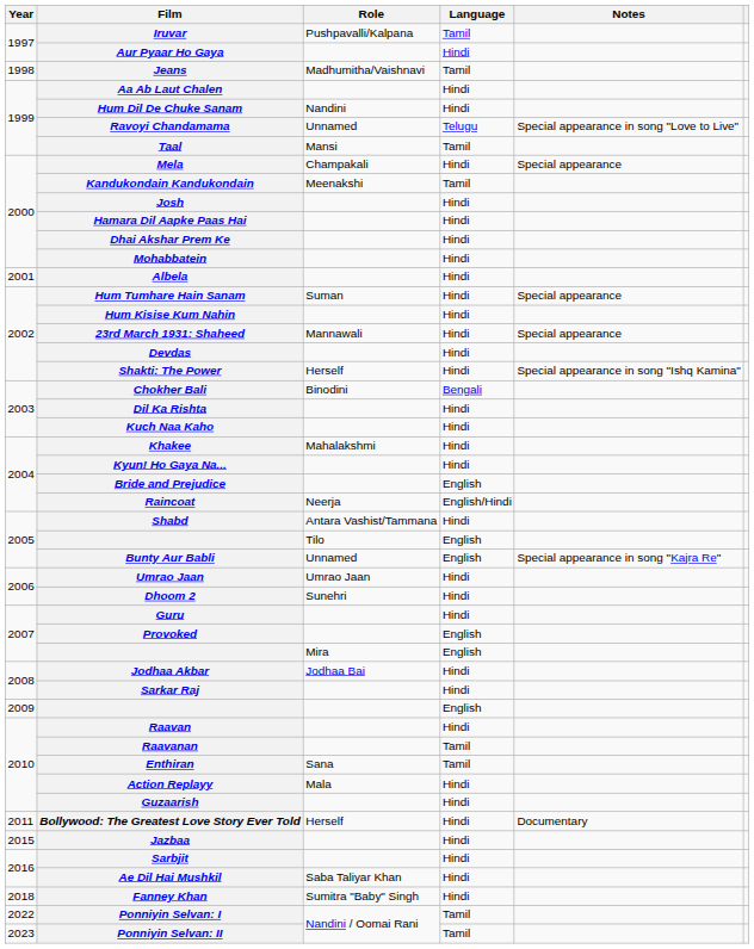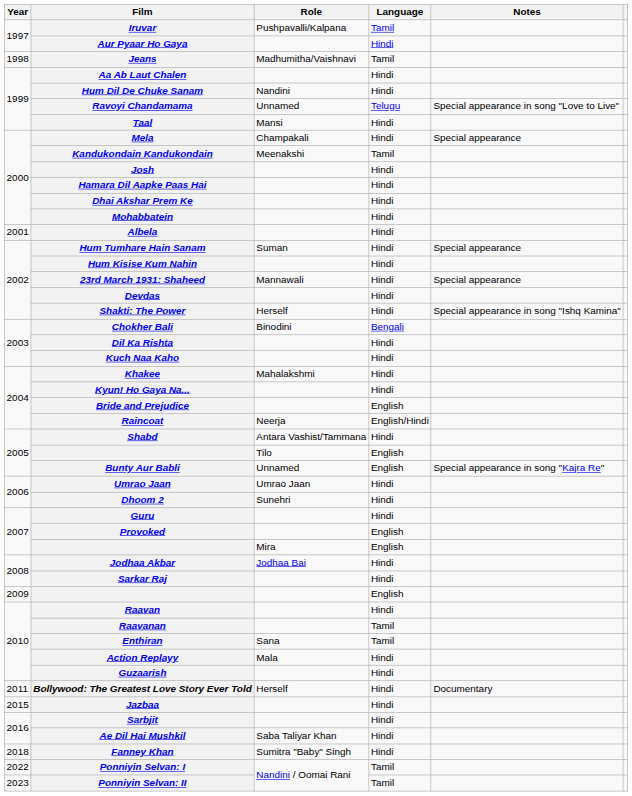 <table class="wikitable plainrowheaders sortable" style="margin-right: 0;">
 <tr>
 <th scope="col">Year</th>
 <th scope="col">Film</th>
 <th scope="col">Role</th>
 <th scope="col">Language</th>
 <th scope="col" class="unsortable">Notes</th>
 <th scope="col" class="unsortable"></th>
 </tr>
 <tr>
 <td rowspan="2">1997</td>
 <th scope="row"><em><a href='#'>Iruvar</a></em></th>
 <td>Pushpavalli/Kalpana</td>
 <td><a href='#'>Tamil</a></td>
 <td></td>
 <td style="text-align: center;"></td>
 </tr>
 <tr>
 <th scope="row"><em><a href='#'>Aur Pyaar Ho Gaya</a></em></th>
 <td></td>
 <td><a href='#'>Hindi</a></td>
 <td></td>
 <td style="text-align: center;"></td>
 </tr>
 <tr>
 <td>1998</td>
 <th scope="row"><em><a href='#'>Jeans</a></em></th>
 <td>Madhumitha/Vaishnavi</td>
 <td>Tamil</td>
 <td></td>
 <td style="text-align: center;"></td>
 </tr>
 <tr>
 <td rowspan="4">1999</td>
 <th scope="row"><em><a href='#'>Aa Ab Laut Chalen</a></em></th>
 <td></td>
 <td>Hindi</td>
 <td></td>
 <td style="text-align: center;"></td>
 </tr>
 <tr>
 <th scope="row"><em><a href='#'>Hum Dil De Chuke Sanam</a></em></th>
 <td>Nandini</td>
 <td>Hindi</td>
 <td></td>
 <td style="text-align: center;"></td>
 </tr>
 <tr>
 <th scope="row"><em><a href='#'>Ravoyi Chandamama</a></em></th>
 <td>Unnamed</td>
 <td><a href='#'>Telugu</a></td>
 <td>Special appearance in song "Love to Live"</td>
 <td style="text-align: center;"></td>
 </tr>
 <tr>
 <th scope="row"><em><a href='#'>Taal</a></em></th>
 <td>Mansi</td>
-<td>Tamil</td>
+<td>Hindi</td>
 <td></td>
 <td style="text-align: center;"></td>
 </tr>
 <tr>
 <td rowspan="6">2000</td>
 <th scope="row"><em><a href='#'>Mela</a></em></th>
 <td>Champakali</td>
 <td>Hindi</td>
 <td>Special appearance</td>
 <td style="text-align: center;"></td>
 </tr>
 <tr>
 <th scope="row"><em><a href='#'>Kandukondain Kandukondain</a></em></th>
 <td>Meenakshi</td>
 <td>Tamil</td>
 <td></td>
 <td style="text-align: center;"></td>
 </tr>
 <tr>
 <th scope="row"><em><a href='#'>Josh</a></em></th>
 <td></td>
 <td>Hindi</td>
 <td></td>
 <td style="text-align: center;"></td>
 </tr>
 <tr>
 <th scope="row"><em><a href='#'>Hamara Dil Aapke Paas Hai</a></em></th>
 <td></td>
 <td>Hindi</td>
 <td></td>
 <td style="text-align: center;"></td>
 </tr>
 <tr>
 <th scope="row"><em><a href='#'>Dhai Akshar Prem Ke</a></em></th>
 <td></td>
 <td>Hindi</td>
 <td></td>
 <td style="text-align: center;"></td>
 </tr>
 <tr>
 <th scope="row"><em><a href='#'>Mohabbatein</a></em></th>
 <td></td>
 <td>Hindi</td>
 <td></td>
 <td style="text-align: center;"></td>
 </tr>
 <tr>
 <td>2001</td>
 <th scope="row"><em><a href='#'>Albela</a></em></th>
 <td></td>
 <td>Hindi</td>
 <td></td>
 <td style="text-align: center;"></td>
 </tr>
 <tr>
 <td rowspan="5">2002</td>
 <th scope="row"><em><a href='#'>Hum Tumhare Hain Sanam</a></em></th>
 <td>Suman</td>
 <td>Hindi</td>
 <td>Special appearance</td>
 <td style="text-align: center;"></td>
 </tr>
 <tr>
 <th scope="row"><em><a href='#'>Hum Kisise Kum Nahin</a></em></th>
 <td></td>
 <td>Hindi</td>
 <td></td>
 <td style="text-align: center;"></td>
 </tr>
 <tr>
 <th scope="row"><em><a href='#'>23rd March 1931: Shaheed</a></em></th>
 <td>Mannawali</td>
 <td>Hindi</td>
 <td>Special appearance</td>
 <td style="text-align: center;"></td>
 </tr>
 <tr>
 <th scope="row"><em><a href='#'>Devdas</a></em></th>
 <td></td>
 <td>Hindi</td>
 <td></td>
 <td style="text-align: center;"></td>
 </tr>
 <tr>
 <th scope="row"><em><a href='#'>Shakti: The Power</a></em></th>
 <td>Herself</td>
 <td>Hindi</td>
 <td>Special appearance in song "Ishq Kamina"</td>
 <td style="text-align: center;"></td>
 </tr>
 <tr>
 <td rowspan="3">2003</td>
 <th scope="row"><em><a href='#'>Chokher Bali</a></em></th>
 <td>Binodini</td>
 <td><a href='#'>Bengali</a></td>
 <td></td>
 <td style="text-align: center;"></td>
 </tr>
 <tr>
 <th scope="row"><em><a href='#'>Dil Ka Rishta</a></em></th>
 <td></td>
 <td>Hindi</td>
 <td></td>
 <td style="text-align: center;"></td>
 </tr>
 <tr>
 <th scope="row"><em><a href='#'>Kuch Naa Kaho</a></em></th>
 <td></td>
 <td>Hindi</td>
 <td></td>
 <td style="text-align: center;"></td>
 </tr>
 <tr>
 <td rowspan="4">2004</td>
 <th scope="row"><em><a href='#'>Khakee</a></em></th>
 <td>Mahalakshmi</td>
 <td>Hindi</td>
 <td></td>
 <td style="text-align: center;"></td>
 </tr>
 <tr>
 <th scope="row"><em><a href='#'>Kyun! Ho Gaya Na...</a></em></th>
 <td></td>
 <td>Hindi</td>
 <td></td>
 <td style="text-align: center;"></td>
 </tr>
 <tr>
 <th scope="row"><em><a href='#'>Bride and Prejudice</a></em></th>
 <td></td>
 <td>English</td>
 <td></td>
 <td style="text-align: center;"></td>
 </tr>
 <tr>
 <th scope="row"><em><a href='#'>Raincoat</a></em></th>
 <td>Neerja</td>
 <td>English/Hindi</td>
 <td></td>
 <td style="text-align: center;"></td>
 </tr>
 <tr>
 <td rowspan="3">2005</td>
 <th scope="row"><em><a href='#'>Shabd</a></em></th>
 <td>Antara Vashist/Tammana</td>
 <td>Hindi</td>
 <td></td>
 <td style="text-align: center;"></td>
 </tr>
 <tr>
 <th scope="row"></th>
 <td>Tilo</td>
 <td>English</td>
 <td></td>
 <td style="text-align: center;"></td>
 </tr>
 <tr>
 <th scope="row"><em><a href='#'>Bunty Aur Babli</a></em></th>
 <td>Unnamed</td>
 <td>English</td>
 <td>Special appearance in song "<a href='#'>Kajra Re</a>"</td>
 <td style="text-align: center;"></td>
 </tr>
 <tr>
 <td rowspan="2">2006</td>
 <th scope="row"><em><a href='#'>Umrao Jaan</a></em></th>
 <td>Umrao Jaan</td>
 <td>Hindi</td>
 <td></td>
 <td style="text-align: center;"></td>
 </tr>
 <tr>
 <th scope="row"><em><a href='#'>Dhoom 2</a></em></th>
 <td>Sunehri</td>
 <td>Hindi</td>
 <td></td>
 <td style="text-align: center;"></td>
 </tr>
 <tr>
 <td rowspan="3">2007</td>
 <th scope="row"><em><a href='#'>Guru</a></em></th>
 <td></td>
 <td>Hindi</td>
 <td></td>
 <td style="text-align: center;"></td>
 </tr>
 <tr>
 <th scope="row"><em><a href='#'>Provoked</a></em></th>
 <td></td>
 <td>English</td>
 <td></td>
 <td style="text-align: center;"></td>
 </tr>
 <tr>
 <th scope="row"></th>
 <td>Mira</td>
 <td>English</td>
 <td></td>
 <td style="text-align: center;"></td>
 </tr>
 <tr>
 <td rowspan="2">2008</td>
 <th scope="row"><em><a href='#'>Jodhaa Akbar</a></em></th>
 <td><a href='#'>Jodhaa Bai</a></td>
 <td>Hindi</td>
 <td></td>
 <td style="text-align: center;"></td>
 </tr>
 <tr>
 <th scope="row"><em><a href='#'>Sarkar Raj</a></em></th>
 <td></td>
 <td>Hindi</td>
 <td></td>
 <td style="text-align: center;"></td>
 </tr>
 <tr>
 <td>2009</td>
 <th scope="row"></th>
 <td></td>
 <td>English</td>
 <td></td>
 <td style="text-align: center;"></td>
 </tr>
 <tr>
 <td rowspan="5">2010</td>
 <th scope="row"><em><a href='#'>Raavan</a></em></th>
 <td></td>
 <td>Hindi</td>
 <td></td>
 <td style="text-align: center;"></td>
 </tr>
 <tr>
 <th scope="row"><em><a href='#'>Raavanan</a></em></th>
 <td></td>
 <td>Tamil</td>
 <td></td>
 <td style="text-align: center;"></td>
 </tr>
 <tr>
 <th scope="row"><em><a href='#'>Enthiran</a></em></th>
 <td>Sana</td>
 <td>Tamil</td>
 <td></td>
 <td style="text-align: center;"></td>
 </tr>
 <tr>
 <th scope="row"><em><a href='#'>Action Replayy</a></em></th>
 <td>Mala</td>
 <td>Hindi</td>
 <td></td>
 <td style="text-align: center;"></td>
 </tr>
 <tr>
 <th scope="row"><em><a href='#'>Guzaarish</a></em></th>
 <td></td>
 <td>Hindi</td>
 <td></td>
 <td style="text-align: center;"></td>
 </tr>
 <tr>
 <td>2011</td>
 <th scope="row"><em>Bollywood: The Greatest Love Story Ever Told</em></th>
 <td>Herself</td>
 <td>Hindi</td>
 <td>Documentary</td>
 <td style="text-align: center;"></td>
 </tr>
 <tr>
 <td>2015</td>
 <th scope="row"><em><a href='#'>Jazbaa</a></em></th>
 <td></td>
 <td>Hindi</td>
 <td></td>
 <td style="text-align: center;"></td>
 </tr>
 <tr>
 <td rowspan="2">2016</td>
 <th scope="row"><em><a href='#'>Sarbjit</a></em></th>
 <td></td>
 <td>Hindi</td>
 <td></td>
 <td style="text-align: center;"></td>
 </tr>
 <tr>
 <th scope="row"><em><a href='#'>Ae Dil Hai Mushkil</a></em></th>
 <td>Saba Taliyar Khan</td>
 <td>Hindi</td>
 <td></td>
 <td style="text-align: center;"></td>
 </tr>
 <tr>
 <td>2018</td>
 <th scope="row"><em><a href='#'>Fanney Khan</a></em></th>
 <td>Sumitra "Baby" Singh</td>
 <td>Hindi</td>
 <td></td>
 <td style="text-align: center;"></td>
 </tr>
 <tr>
 <td>2022</td>
 <th scope="row"><em><a href='#'>Ponniyin Selvan: I</a></em></th>
 <td rowspan="2"><a href='#'>Nandini</a> / Oomai Rani</td>
 <td>Tamil</td>
 <td></td>
 <td style="text-align: center;"></td>
 </tr>
 <tr>
 <td>2023</td>
 <th scope="row"><em><a href='#'>Ponniyin Selvan: II</a></em></th>
 <td>Tamil</td>
 <td></td>
 <td style="text-align: center;"></td>
 </tr>
 </table>
